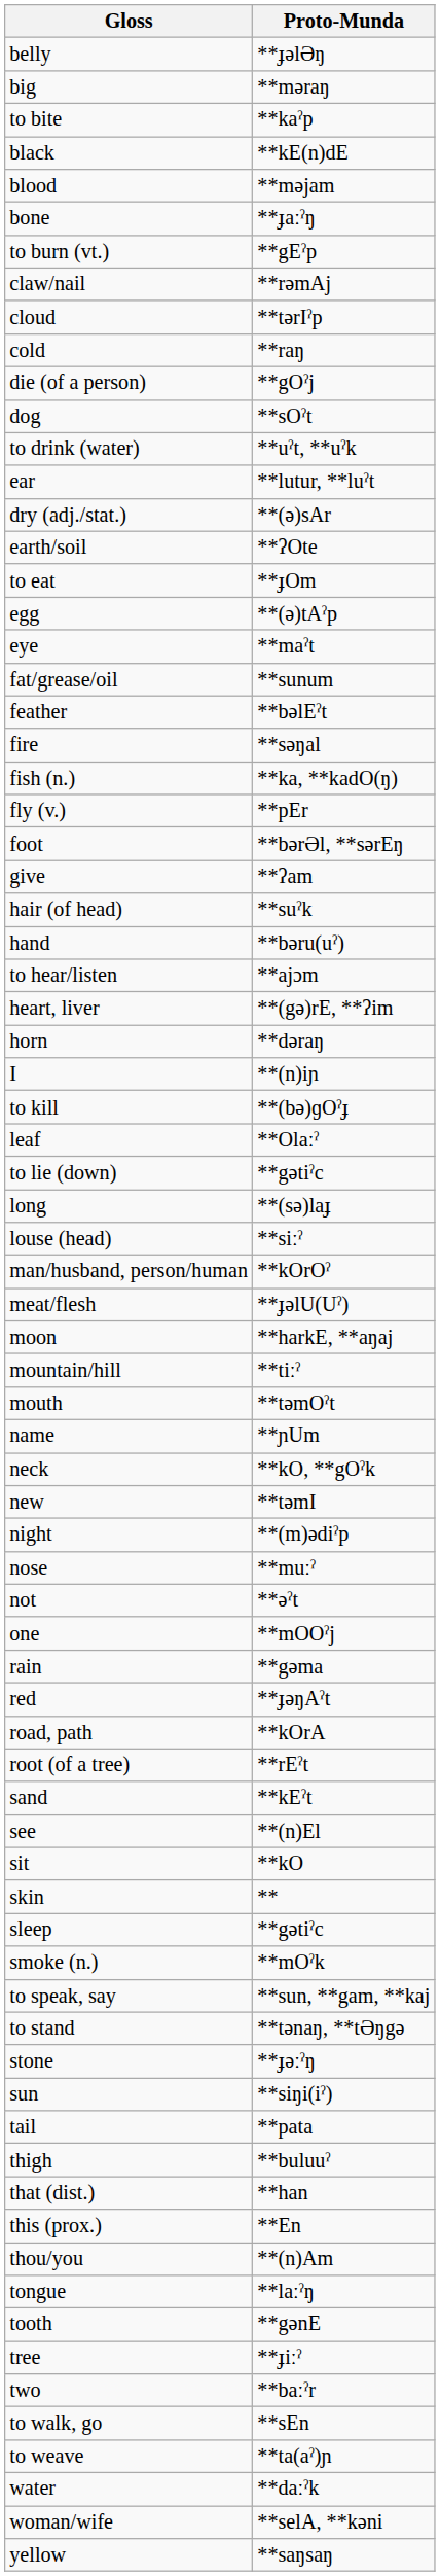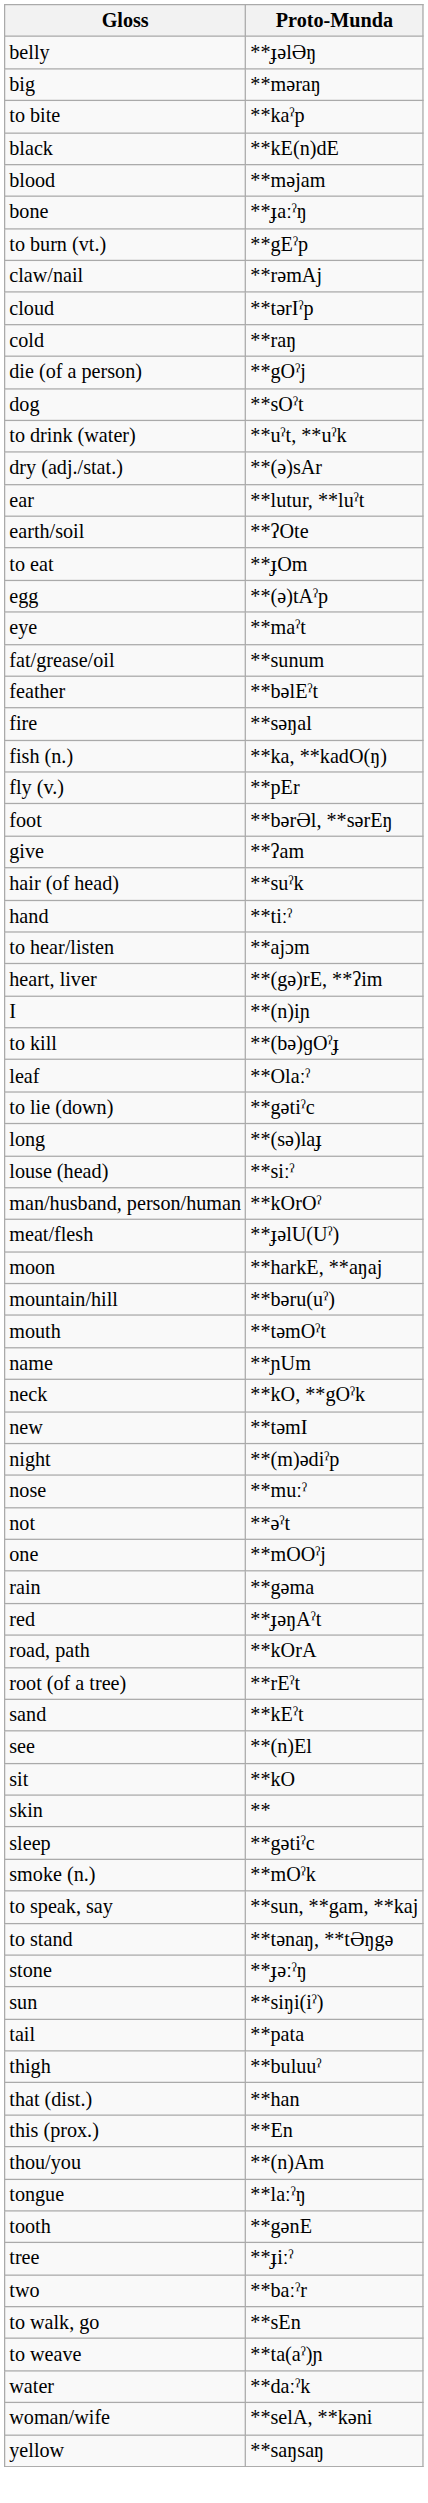 <table class="wikitable sortable">
 <tr>
 <th>Gloss</th>
 <th>Proto-Munda</th>
 </tr>
 <tr>
 <td>belly</td>
 <td>**ɟəlƏŋ</td>
 </tr>
 <tr>
 <td>big</td>
 <td>**məraŋ</td>
 </tr>
 <tr>
 <td>to bite</td>
 <td>**kaˀp</td>
 </tr>
 <tr>
 <td>black</td>
 <td>**kE(n)dE</td>
 </tr>
 <tr>
 <td>blood</td>
 <td>**məjam</td>
 </tr>
 <tr>
 <td>bone</td>
 <td>**ɟaːˀŋ</td>
 </tr>
 <tr>
 <td>to burn (vt.)</td>
 <td>**gEˀp</td>
 </tr>
 <tr>
 <td>claw/nail</td>
 <td>**rəmAj</td>
 </tr>
 <tr>
 <td>cloud</td>
 <td>**tərIˀp</td>
 </tr>
 <tr>
 <td>cold</td>
 <td>**raŋ</td>
 </tr>
 <tr>
 <td>die (of a person)</td>
 <td>**gOˀj</td>
 </tr>
 <tr>
 <td>dog</td>
 <td>**sOˀt</td>
 </tr>
 <tr>
 <td>to drink (water)</td>
 <td>**uˀt, **uˀk</td>
 </tr>
 <tr>
+<td>dry (adj./stat.)</td>
+<td>**(ə)sAr</td>
+</tr>
+<tr>
 <td>ear</td>
 <td>**lutur, **luˀt</td>
-</tr>
-<tr>
-<td>dry (adj./stat.)</td>
-<td>**(ə)sAr</td>
 </tr>
 <tr>
 <td>earth/soil</td>
 <td>**ʔOte</td>
 </tr>
 <tr>
 <td>to eat</td>
 <td>**ɟOm</td>
 </tr>
 <tr>
 <td>egg</td>
 <td>**(ə)tAˀp</td>
 </tr>
 <tr>
 <td>eye</td>
 <td>**maˀt</td>
 </tr>
 <tr>
 <td>fat/grease/oil</td>
 <td>**sunum</td>
 </tr>
 <tr>
 <td>feather</td>
 <td>**bəlEˀt</td>
 </tr>
 <tr>
 <td>fire</td>
 <td>**səŋal</td>
 </tr>
 <tr>
 <td>fish (n.)</td>
 <td>**ka, **kadO(ŋ)</td>
 </tr>
 <tr>
 <td>fly (v.)</td>
 <td>**pEr</td>
 </tr>
 <tr>
 <td>foot</td>
 <td>**bərƏl, **sərEŋ</td>
 </tr>
 <tr>
 <td>give</td>
 <td>**ʔam</td>
 </tr>
 <tr>
 <td>hair (of head)</td>
 <td>**suˀk</td>
 </tr>
 <tr>
 <td>hand</td>
-<td>**bəru(uˀ)</td>
+<td>**tiːˀ</td>
 </tr>
 <tr>
 <td>to hear/listen</td>
 <td>**ajɔm</td>
 </tr>
 <tr>
 <td>heart, liver</td>
 <td>**(gə)rE, **ʔim</td>
-</tr>
-<tr>
-<td>horn</td>
-<td>**dəraŋ</td>
 </tr>
 <tr>
 <td>I</td>
 <td>**(n)iɲ</td>
 </tr>
 <tr>
 <td>to kill</td>
 <td>**(bə)ɡOˀɟ</td>
 </tr>
 <tr>
 <td>leaf</td>
 <td>**Olaːˀ</td>
 </tr>
 <tr>
 <td>to lie (down)</td>
 <td>**gətiˀc</td>
 </tr>
 <tr>
 <td>long</td>
 <td>**(sə)laɟ</td>
 </tr>
 <tr>
 <td>louse (head)</td>
 <td>**siːˀ</td>
 </tr>
 <tr>
 <td>man/husband, person/human</td>
 <td>**kOrOˀ</td>
 </tr>
 <tr>
 <td>meat/flesh</td>
 <td>**ɟəlU(Uˀ)</td>
 </tr>
 <tr>
 <td>moon</td>
 <td>**harkE, **aŋaj</td>
 </tr>
 <tr>
 <td>mountain/hill</td>
-<td>**tiːˀ</td>
+<td>**bəru(uˀ)</td>
 </tr>
 <tr>
 <td>mouth</td>
 <td>**təmOˀt</td>
 </tr>
 <tr>
 <td>name</td>
 <td>**ɲUm</td>
 </tr>
 <tr>
 <td>neck</td>
 <td>**kO, **gOˀk</td>
 </tr>
 <tr>
 <td>new</td>
 <td>**təmI</td>
 </tr>
 <tr>
 <td>night</td>
 <td>**(m)ədiˀp</td>
 </tr>
 <tr>
 <td>nose</td>
 <td>**muːˀ</td>
 </tr>
 <tr>
 <td>not</td>
 <td>**əˀt</td>
 </tr>
 <tr>
 <td>one</td>
 <td>**mOOˀj</td>
 </tr>
 <tr>
 <td>rain</td>
 <td>**gəma</td>
 </tr>
 <tr>
 <td>red</td>
 <td>**ɟəŋAˀt</td>
 </tr>
 <tr>
 <td>road, path</td>
 <td>**kOrA</td>
 </tr>
 <tr>
 <td>root (of a tree)</td>
 <td>**rEˀt</td>
 </tr>
 <tr>
 <td>sand</td>
 <td>**kEˀt</td>
 </tr>
 <tr>
 <td>see</td>
 <td>**(n)El</td>
 </tr>
 <tr>
 <td>sit</td>
 <td>**kO</td>
 </tr>
 <tr>
 <td>skin</td>
 <td>**</td>
 </tr>
 <tr>
 <td>sleep</td>
 <td>**gətiˀc</td>
 </tr>
 <tr>
 <td>smoke (n.)</td>
 <td>**mOˀk</td>
 </tr>
 <tr>
 <td>to speak, say</td>
 <td>**sun, **gam, **kaj</td>
 </tr>
 <tr>
 <td>to stand</td>
 <td>**tənaŋ, **tƏŋgə</td>
 </tr>
 <tr>
 <td>stone</td>
 <td>**ɟəːˀŋ</td>
 </tr>
 <tr>
 <td>sun</td>
 <td>**siŋi(iˀ)</td>
 </tr>
 <tr>
 <td>tail</td>
 <td>**pata</td>
 </tr>
 <tr>
 <td>thigh</td>
 <td>**buluuˀ</td>
 </tr>
 <tr>
 <td>that (dist.)</td>
 <td>**han</td>
 </tr>
 <tr>
 <td>this (prox.)</td>
 <td>**En</td>
 </tr>
 <tr>
 <td>thou/you</td>
 <td>**(n)Am</td>
 </tr>
 <tr>
 <td>tongue</td>
 <td>**laːˀŋ</td>
 </tr>
 <tr>
 <td>tooth</td>
 <td>**gənE</td>
 </tr>
 <tr>
 <td>tree</td>
 <td>**ɟiːˀ</td>
 </tr>
 <tr>
 <td>two</td>
 <td>**baːˀr</td>
 </tr>
 <tr>
 <td>to walk, go</td>
 <td>**sEn</td>
 </tr>
 <tr>
 <td>to weave</td>
 <td>**ta(aˀ)ɲ</td>
 </tr>
 <tr>
 <td>water</td>
 <td>**daːˀk</td>
 </tr>
 <tr>
 <td>woman/wife</td>
 <td>**selA, **kəni</td>
 </tr>
 <tr>
 <td>yellow</td>
 <td>**saŋsaŋ</td>
 </tr>
 </table>
